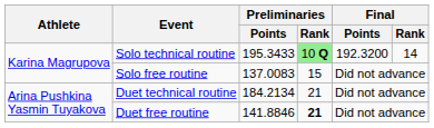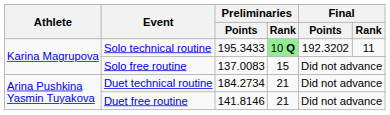 <table class="wikitable" style="text-align:center; font-size:90%;">
 <tr>
 <th rowspan="2">Athlete</th>
 <th rowspan="2">Event</th>
 <th colspan="2">Preliminaries</th>
 <th colspan="2">Final</th>
 </tr>
 <tr style="font-size:95%">
 <th>Points</th>
 <th>Rank</th>
 <th>Points</th>
 <th>Rank</th>
 </tr>
 <tr>
 <td align=left rowspan=2><a href='#'>Karina Magrupova</a></td>
 <td align=left><a href='#'>Solo technical routine</a></td>
 <td>195.3433</td>
 <td style="background: lightgreen;">10 <strong>Q</strong></td>
-<td>192.3200</td>
-<td>14</td>
+<td>192.3202</td>
+<td>11</td>
 </tr>
 <tr>
 <td align=left><a href='#'>Solo free routine</a></td>
 <td>137.0083</td>
 <td>15</td>
 <td colspan=2>Did not advance</td>
 </tr>
 <tr>
 <td align=left rowspan=2><a href='#'>Arina Pushkina</a><br> <a href='#'>Yasmin Tuyakova</a></td>
 <td align=left><a href='#'>Duet technical routine</a></td>
-<td>184.2134</td>
+<td>184.2734</td>
 <td>21</td>
 <td colspan=2>Did not advance</td>
 </tr>
 <tr>
 <td align=left><a href='#'>Duet free routine</a></td>
-<td>141.8846</td>
-<td><strong>21</strong></td>
+<td>141.8146</td>
+<td>21</td>
 <td colspan=2>Did not advance</td>
 </tr>
 </table>
